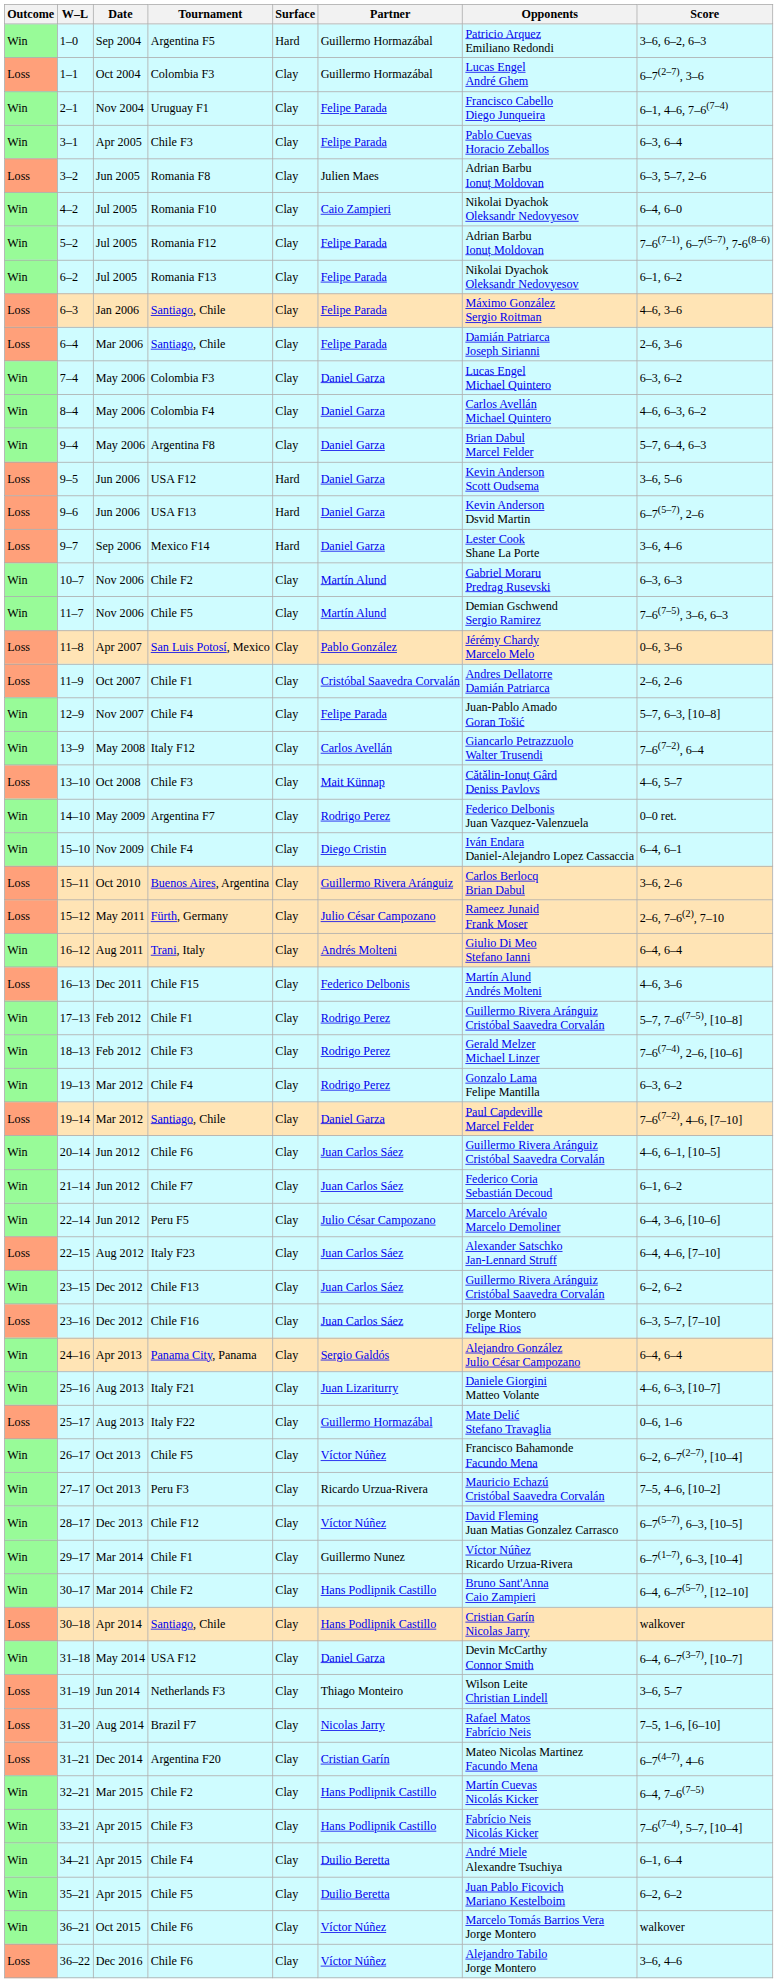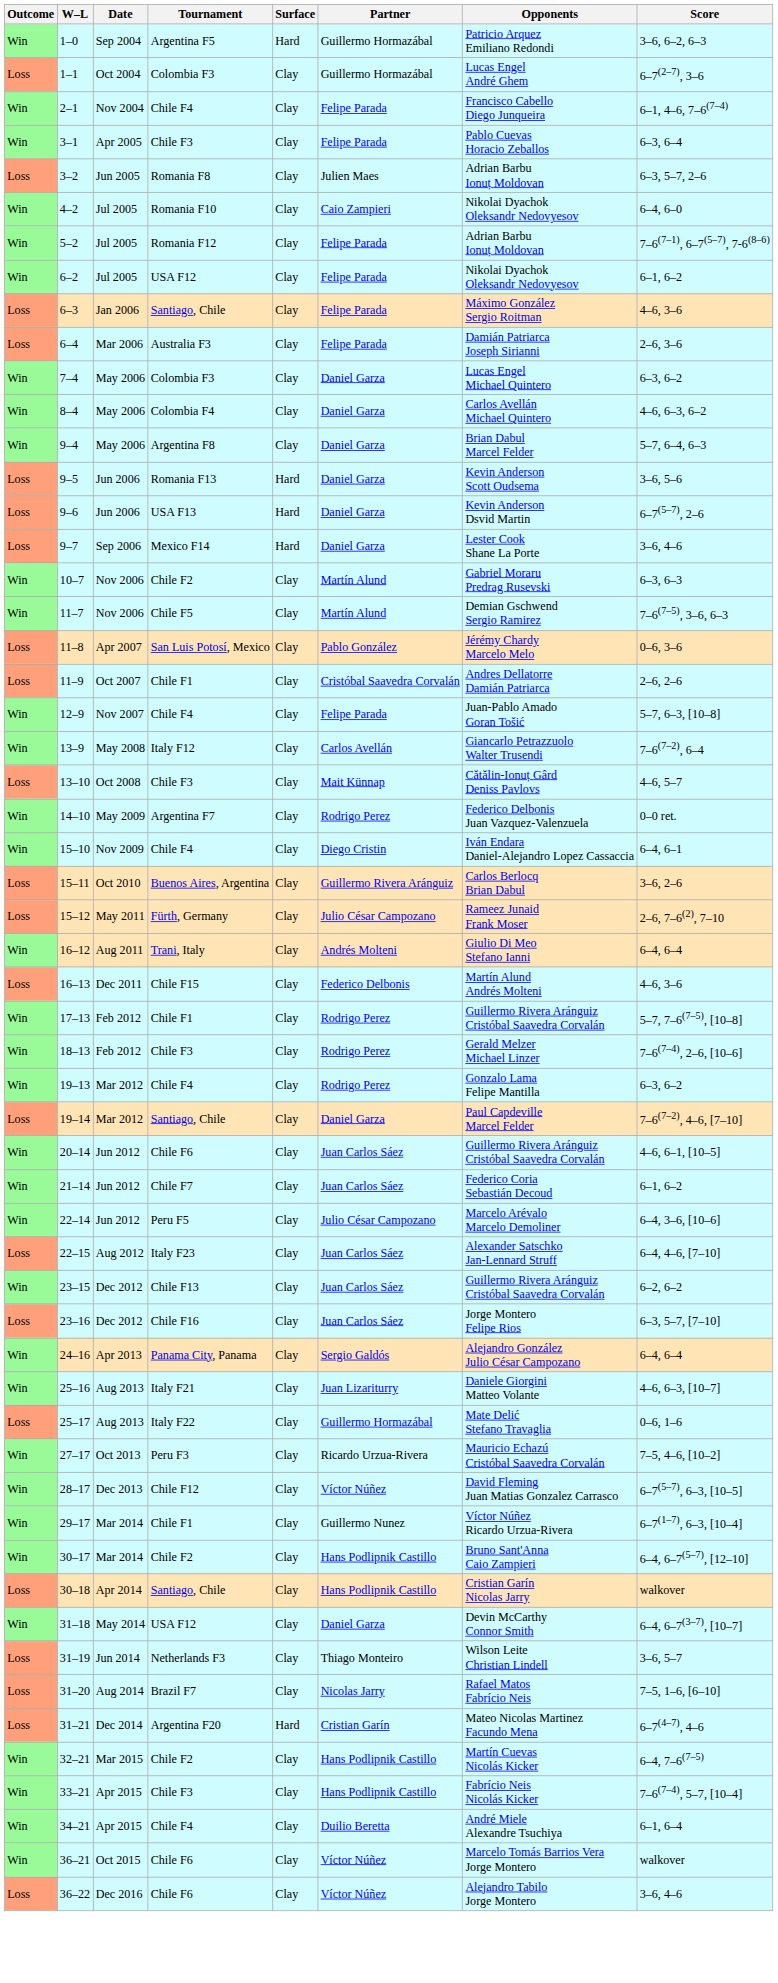 <table class="sortable wikitable" style=font-size:97%>
 <tr>
 <th>Outcome</th>
 <th>W–L</th>
 <th>Date</th>
 <th>Tournament</th>
 <th>Surface</th>
 <th>Partner</th>
 <th>Opponents</th>
 <th>Score</th>
 </tr>
 <tr bgcolor=cffcff>
 <td style="background:#98fb98;">Win</td>
 <td>1–0</td>
 <td>Sep 2004</td>
 <td>Argentina F5</td>
 <td>Hard</td>
 <td> Guillermo Hormazábal</td>
 <td> <a href='#'>Patricio Arquez</a><br> Emiliano Redondi</td>
 <td>3–6, 6–2, 6–3</td>
 </tr>
 <tr bgcolor=cffcff>
 <td style="background:#ffa07a;">Loss</td>
 <td>1–1</td>
 <td>Oct 2004</td>
 <td>Colombia F3</td>
 <td>Clay</td>
 <td> Guillermo Hormazábal</td>
 <td> <a href='#'>Lucas Engel</a><br> <a href='#'>André Ghem</a></td>
 <td>6–7<sup>(2–7)</sup>, 3–6</td>
 </tr>
 <tr bgcolor=cffcff>
 <td style="background:#98fb98;">Win</td>
 <td>2–1</td>
 <td>Nov 2004</td>
-<td>Uruguay F1</td>
+<td>Chile F4</td>
 <td>Clay</td>
 <td> <a href='#'>Felipe Parada</a></td>
 <td> <a href='#'>Francisco Cabello</a><br> <a href='#'>Diego Junqueira</a></td>
 <td>6–1, 4–6, 7–6<sup>(7–4)</sup></td>
 </tr>
 <tr bgcolor=cffcff>
 <td style="background:#98fb98;">Win</td>
 <td>3–1</td>
 <td>Apr 2005</td>
 <td>Chile F3</td>
 <td>Clay</td>
 <td> <a href='#'>Felipe Parada</a></td>
 <td> <a href='#'>Pablo Cuevas</a><br> <a href='#'>Horacio Zeballos</a></td>
 <td>6–3, 6–4</td>
 </tr>
 <tr bgcolor=cffcff>
 <td style="background:#ffa07a;">Loss</td>
 <td>3–2</td>
 <td>Jun 2005</td>
 <td>Romania F8</td>
 <td>Clay</td>
 <td> Julien Maes</td>
 <td> Adrian Barbu<br> <a href='#'>Ionuț Moldovan</a></td>
 <td>6–3, 5–7, 2–6</td>
 </tr>
 <tr bgcolor=cffcff>
 <td style="background:#98fb98;">Win</td>
 <td>4–2</td>
 <td>Jul 2005</td>
 <td>Romania F10</td>
 <td>Clay</td>
 <td> <a href='#'>Caio Zampieri</a></td>
 <td> Nikolai Dyachok<br> <a href='#'>Oleksandr Nedovyesov</a></td>
 <td>6–4, 6–0</td>
 </tr>
 <tr bgcolor=cffcff>
 <td style="background:#98fb98;">Win</td>
 <td>5–2</td>
 <td>Jul 2005</td>
 <td>Romania F12</td>
 <td>Clay</td>
 <td> <a href='#'>Felipe Parada</a></td>
 <td> Adrian Barbu<br> <a href='#'>Ionuț Moldovan</a></td>
 <td>7–6<sup>(7–1)</sup>, 6–7<sup>(5–7)</sup>, 7-6<sup>(8–6)</sup></td>
 </tr>
 <tr bgcolor=cffcff>
 <td style="background:#98fb98;">Win</td>
 <td>6–2</td>
 <td>Jul 2005</td>
-<td>Romania F13</td>
+<td>USA F12</td>
 <td>Clay</td>
 <td> <a href='#'>Felipe Parada</a></td>
 <td> Nikolai Dyachok<br> <a href='#'>Oleksandr Nedovyesov</a></td>
 <td>6–1, 6–2</td>
 </tr>
 <tr bgcolor=moccasin>
 <td style="background:#ffa07a;">Loss</td>
 <td>6–3</td>
 <td>Jan 2006</td>
 <td><a href='#'>Santiago</a>, Chile</td>
 <td>Clay</td>
 <td> <a href='#'>Felipe Parada</a></td>
 <td> <a href='#'>Máximo González</a><br>  <a href='#'>Sergio Roitman</a></td>
 <td>4–6, 3–6</td>
 </tr>
 <tr bgcolor=cffcff>
 <td style="background:#ffa07a;">Loss</td>
 <td>6–4</td>
 <td>Mar 2006</td>
-<td><a href='#'>Santiago</a>, Chile</td>
+<td>Australia F3</td>
 <td>Clay</td>
 <td> <a href='#'>Felipe Parada</a></td>
 <td> <a href='#'>Damián Patriarca</a><br> <a href='#'>Joseph Sirianni</a></td>
 <td>2–6, 3–6</td>
 </tr>
 <tr bgcolor=cffcff>
 <td style="background:#98fb98;">Win</td>
 <td>7–4</td>
 <td>May 2006</td>
 <td>Colombia F3</td>
 <td>Clay</td>
 <td> <a href='#'>Daniel Garza</a></td>
 <td> <a href='#'>Lucas Engel</a><br> <a href='#'>Michael Quintero</a></td>
 <td>6–3, 6–2</td>
 </tr>
 <tr bgcolor=cffcff>
 <td style="background:#98fb98;">Win</td>
 <td>8–4</td>
 <td>May 2006</td>
 <td>Colombia F4</td>
 <td>Clay</td>
 <td> <a href='#'>Daniel Garza</a></td>
 <td> <a href='#'>Carlos Avellán</a><br> <a href='#'>Michael Quintero</a></td>
 <td>4–6, 6–3, 6–2</td>
 </tr>
 <tr bgcolor=cffcff>
 <td style="background:#98fb98;">Win</td>
 <td>9–4</td>
 <td>May 2006</td>
 <td>Argentina F8</td>
 <td>Clay</td>
 <td> <a href='#'>Daniel Garza</a></td>
 <td> <a href='#'>Brian Dabul</a><br> <a href='#'>Marcel Felder</a></td>
 <td>5–7, 6–4, 6–3</td>
 </tr>
 <tr bgcolor=cffcff>
 <td style="background:#ffa07a;">Loss</td>
 <td>9–5</td>
 <td>Jun 2006</td>
-<td>USA F12</td>
+<td>Romania F13</td>
 <td>Hard</td>
 <td> <a href='#'>Daniel Garza</a></td>
 <td> <a href='#'>Kevin Anderson</a><br> <a href='#'>Scott Oudsema</a></td>
 <td>3–6, 5–6</td>
 </tr>
 <tr bgcolor=cffcff>
 <td style="background:#ffa07a;">Loss</td>
 <td>9–6</td>
 <td>Jun 2006</td>
 <td>USA F13</td>
 <td>Hard</td>
 <td> <a href='#'>Daniel Garza</a></td>
 <td> <a href='#'>Kevin Anderson</a><br> Dsvid Martin</td>
 <td>6–7<sup>(5–7)</sup>, 2–6</td>
 </tr>
 <tr bgcolor=cffcff>
 <td style="background:#ffa07a;">Loss</td>
 <td>9–7</td>
 <td>Sep 2006</td>
 <td>Mexico F14</td>
 <td>Hard</td>
 <td> <a href='#'>Daniel Garza</a></td>
 <td> <a href='#'>Lester Cook</a><br> Shane La Porte</td>
 <td>3–6, 4–6</td>
 </tr>
 <tr bgcolor=cffcff>
 <td style="background:#98fb98;">Win</td>
 <td>10–7</td>
 <td>Nov 2006</td>
 <td>Chile F2</td>
 <td>Clay</td>
 <td> <a href='#'>Martín Alund</a></td>
 <td> <a href='#'>Gabriel Moraru</a><br> <a href='#'>Predrag Rusevski</a></td>
 <td>6–3, 6–3</td>
 </tr>
 <tr bgcolor=cffcff>
 <td style="background:#98fb98;">Win</td>
 <td>11–7</td>
 <td>Nov 2006</td>
 <td>Chile F5</td>
 <td>Clay</td>
 <td> <a href='#'>Martín Alund</a></td>
 <td> Demian Gschwend<br> <a href='#'>Sergio Ramirez</a></td>
 <td>7–6<sup>(7–5)</sup>, 3–6, 6–3</td>
 </tr>
 <tr bgcolor=moccasin>
 <td style="background:#ffa07a;">Loss</td>
 <td>11–8</td>
 <td>Apr 2007</td>
 <td><a href='#'>San Luis Potosí</a>, Mexico</td>
 <td>Clay</td>
 <td> <a href='#'>Pablo González</a></td>
 <td> <a href='#'>Jérémy Chardy</a><br>  <a href='#'>Marcelo Melo</a></td>
 <td>0–6, 3–6</td>
 </tr>
 <tr bgcolor=cffcff>
 <td style="background:#ffa07a;">Loss</td>
 <td>11–9</td>
 <td>Oct 2007</td>
 <td>Chile F1</td>
 <td>Clay</td>
 <td> <a href='#'>Cristóbal Saavedra Corvalán</a></td>
 <td> <a href='#'>Andres Dellatorre</a><br>  <a href='#'>Damián Patriarca</a></td>
 <td>2–6, 2–6</td>
 </tr>
 <tr bgcolor=cffcff>
 <td style="background:#98fb98;">Win</td>
 <td>12–9</td>
 <td>Nov 2007</td>
 <td>Chile F4</td>
 <td>Clay</td>
 <td> <a href='#'>Felipe Parada</a></td>
 <td> Juan-Pablo Amado<br> <a href='#'>Goran Tošić</a></td>
 <td>5–7, 6–3, [10–8]</td>
 </tr>
 <tr bgcolor=cffcff>
 <td style="background:#98fb98;">Win</td>
 <td>13–9</td>
 <td>May 2008</td>
 <td>Italy F12</td>
 <td>Clay</td>
 <td> <a href='#'>Carlos Avellán</a></td>
 <td> <a href='#'>Giancarlo Petrazzuolo</a><br> <a href='#'>Walter Trusendi</a></td>
 <td>7–6<sup>(7–2)</sup>, 6–4</td>
 </tr>
 <tr bgcolor=cffcff>
 <td style="background:#ffa07a;">Loss</td>
 <td>13–10</td>
 <td>Oct 2008</td>
 <td>Chile F3</td>
 <td>Clay</td>
 <td> <a href='#'>Mait Künnap</a></td>
 <td> <a href='#'>Cătălin-Ionuț Gârd</a><br>  <a href='#'>Deniss Pavlovs</a></td>
 <td>4–6, 5–7</td>
 </tr>
 <tr bgcolor=cffcff>
 <td style="background:#98fb98;">Win</td>
 <td>14–10</td>
 <td>May 2009</td>
 <td>Argentina F7</td>
 <td>Clay</td>
 <td> <a href='#'>Rodrigo Perez</a></td>
 <td> <a href='#'>Federico Delbonis</a><br> Juan Vazquez-Valenzuela</td>
 <td>0–0 ret.</td>
 </tr>
 <tr bgcolor=cffcff>
 <td style="background:#98fb98;">Win</td>
 <td>15–10</td>
 <td>Nov 2009</td>
 <td>Chile F4</td>
 <td>Clay</td>
 <td> <a href='#'>Diego Cristin</a></td>
 <td> <a href='#'>Iván Endara</a><br> Daniel-Alejandro Lopez Cassaccia</td>
 <td>6–4, 6–1</td>
 </tr>
 <tr bgcolor=moccasin>
 <td style="background:#ffa07a;">Loss</td>
 <td>15–11</td>
 <td>Oct 2010</td>
 <td><a href='#'>Buenos Aires</a>, Argentina</td>
 <td>Clay</td>
 <td> <a href='#'>Guillermo Rivera Aránguiz</a></td>
 <td> <a href='#'>Carlos Berlocq</a><br>  <a href='#'>Brian Dabul</a></td>
 <td>3–6, 2–6</td>
 </tr>
 <tr bgcolor=moccasin>
 <td style="background:#ffa07a;">Loss</td>
 <td>15–12</td>
 <td>May 2011</td>
 <td><a href='#'>Fürth</a>, Germany</td>
 <td>Clay</td>
 <td> <a href='#'>Julio César Campozano</a></td>
 <td> <a href='#'>Rameez Junaid</a><br>  <a href='#'>Frank Moser</a></td>
 <td>2–6, 7–6<sup>(2)</sup>, 7–10</td>
 </tr>
 <tr bgcolor=moccasin>
 <td style="background:#98fb98;">Win</td>
 <td>16–12</td>
 <td>Aug 2011</td>
 <td><a href='#'>Trani</a>, Italy</td>
 <td>Clay</td>
 <td> <a href='#'>Andrés Molteni</a></td>
 <td> <a href='#'>Giulio Di Meo</a><br>  <a href='#'>Stefano Ianni</a></td>
 <td>6–4, 6–4</td>
 </tr>
 <tr bgcolor=cffcff>
 <td style="background:#ffa07a;">Loss</td>
 <td>16–13</td>
 <td>Dec 2011</td>
 <td>Chile F15</td>
 <td>Clay</td>
 <td> <a href='#'>Federico Delbonis</a></td>
 <td> <a href='#'>Martín Alund</a><br>  <a href='#'>Andrés Molteni</a></td>
 <td>4–6, 3–6</td>
 </tr>
 <tr bgcolor=cffcff>
 <td style="background:#98fb98;">Win</td>
 <td>17–13</td>
 <td>Feb 2012</td>
 <td>Chile F1</td>
 <td>Clay</td>
 <td> <a href='#'>Rodrigo Perez</a></td>
 <td> <a href='#'>Guillermo Rivera Aránguiz</a><br>  <a href='#'>Cristóbal Saavedra Corvalán</a></td>
 <td>5–7, 7–6<sup>(7–5)</sup>, [10–8]</td>
 </tr>
 <tr bgcolor=cffcff>
 <td style="background:#98fb98;">Win</td>
 <td>18–13</td>
 <td>Feb 2012</td>
 <td>Chile F3</td>
 <td>Clay</td>
 <td> <a href='#'>Rodrigo Perez</a></td>
 <td> <a href='#'>Gerald Melzer</a><br>  <a href='#'>Michael Linzer</a></td>
 <td>7–6<sup>(7–4)</sup>, 2–6, [10–6]</td>
 </tr>
 <tr bgcolor=cffcff>
 <td style="background:#98fb98;">Win</td>
 <td>19–13</td>
 <td>Mar 2012</td>
 <td>Chile F4</td>
 <td>Clay</td>
 <td> <a href='#'>Rodrigo Perez</a></td>
 <td> <a href='#'>Gonzalo Lama</a><br>  Felipe Mantilla</td>
 <td>6–3, 6–2</td>
 </tr>
 <tr bgcolor=moccasin>
 <td style="background:#ffa07a;">Loss</td>
 <td>19–14</td>
 <td>Mar 2012</td>
 <td><a href='#'>Santiago</a>, Chile</td>
 <td>Clay</td>
 <td> <a href='#'>Daniel Garza</a></td>
 <td> <a href='#'>Paul Capdeville</a><br>  <a href='#'>Marcel Felder</a></td>
 <td>7–6<sup>(7–2)</sup>, 4–6, [7–10]</td>
 </tr>
 <tr bgcolor=cffcff>
 <td style="background:#98fb98;">Win</td>
 <td>20–14</td>
 <td>Jun 2012</td>
 <td>Chile F6</td>
 <td>Clay</td>
 <td> <a href='#'>Juan Carlos Sáez</a></td>
 <td> <a href='#'>Guillermo Rivera Aránguiz</a><br>  <a href='#'>Cristóbal Saavedra Corvalán</a></td>
 <td>4–6, 6–1, [10–5]</td>
 </tr>
 <tr bgcolor=cffcff>
 <td style="background:#98fb98;">Win</td>
 <td>21–14</td>
 <td>Jun 2012</td>
 <td>Chile F7</td>
 <td>Clay</td>
 <td> <a href='#'>Juan Carlos Sáez</a></td>
 <td> <a href='#'>Federico Coria</a><br>  <a href='#'>Sebastián Decoud</a></td>
 <td>6–1, 6–2</td>
 </tr>
 <tr bgcolor=cffcff>
 <td style="background:#98fb98;">Win</td>
 <td>22–14</td>
 <td>Jun 2012</td>
 <td>Peru F5</td>
 <td>Clay</td>
 <td> <a href='#'>Julio César Campozano</a></td>
 <td> <a href='#'>Marcelo Arévalo</a><br>  <a href='#'>Marcelo Demoliner</a></td>
 <td>6–4, 3–6, [10–6]</td>
 </tr>
 <tr bgcolor=cffcff>
 <td style="background:#ffa07a;">Loss</td>
 <td>22–15</td>
 <td>Aug 2012</td>
 <td>Italy F23</td>
 <td>Clay</td>
 <td> <a href='#'>Juan Carlos Sáez</a></td>
 <td> <a href='#'>Alexander Satschko</a><br>  <a href='#'>Jan-Lennard Struff</a></td>
 <td>6–4, 4–6, [7–10]</td>
 </tr>
 <tr bgcolor=cffcff>
 <td style="background:#98fb98;">Win</td>
 <td>23–15</td>
 <td>Dec 2012</td>
 <td>Chile F13</td>
 <td>Clay</td>
 <td> <a href='#'>Juan Carlos Sáez</a></td>
 <td> <a href='#'>Guillermo Rivera Aránguiz</a><br>  <a href='#'>Cristóbal Saavedra Corvalán</a></td>
 <td>6–2, 6–2</td>
 </tr>
 <tr bgcolor=cffcff>
 <td style="background:#ffa07a;">Loss</td>
 <td>23–16</td>
 <td>Dec 2012</td>
 <td>Chile F16</td>
 <td>Clay</td>
 <td> <a href='#'>Juan Carlos Sáez</a></td>
 <td> Jorge Montero<br>  <a href='#'>Felipe Rios</a></td>
 <td>6–3, 5–7, [7–10]</td>
 </tr>
 <tr bgcolor=moccasin>
 <td style="background:#98fb98;">Win</td>
 <td>24–16</td>
 <td>Apr 2013</td>
 <td><a href='#'>Panama City</a>, Panama</td>
 <td>Clay</td>
 <td> <a href='#'>Sergio Galdós</a></td>
 <td> <a href='#'>Alejandro González</a><br>  <a href='#'>Julio César Campozano</a></td>
 <td>6–4, 6–4</td>
 </tr>
 <tr bgcolor=cffcff>
 <td style="background:#98fb98;">Win</td>
 <td>25–16</td>
 <td>Aug 2013</td>
 <td>Italy F21</td>
 <td>Clay</td>
 <td> <a href='#'>Juan Lizariturry</a></td>
 <td> <a href='#'>Daniele Giorgini</a><br>  Matteo Volante</td>
 <td>4–6, 6–3, [10–7]</td>
 </tr>
 <tr bgcolor=cffcff>
 <td style="background:#ffa07a;">Loss</td>
 <td>25–17</td>
 <td>Aug 2013</td>
 <td>Italy F22</td>
 <td>Clay</td>
 <td> <a href='#'>Guillermo Hormazábal</a></td>
 <td> <a href='#'>Mate Delić</a><br>  <a href='#'>Stefano Travaglia</a></td>
 <td>0–6, 1–6</td>
 </tr>
 <tr bgcolor=cffcff>
 <td style="background:#98fb98;">Win</td>
-<td>26–17</td>
-<td>Oct 2013</td>
-<td>Chile F5</td>
-<td>Clay</td>
-<td> <a href='#'>Víctor Núñez</a></td>
-<td> Francisco Bahamonde<br>  <a href='#'>Facundo Mena</a></td>
-<td>6–2, 6–7<sup>(2–7)</sup>, [10–4]</td>
-</tr>
-<tr bgcolor=cffcff>
-<td style="background:#98fb98;">Win</td>
 <td>27–17</td>
 <td>Oct 2013</td>
 <td>Peru F3</td>
 <td>Clay</td>
 <td> Ricardo Urzua-Rivera</td>
 <td> <a href='#'>Mauricio Echazú</a><br>  <a href='#'>Cristóbal Saavedra Corvalán</a></td>
 <td>7–5, 4–6, [10–2]</td>
 </tr>
 <tr bgcolor=cffcff>
 <td style="background:#98fb98;">Win</td>
 <td>28–17</td>
 <td>Dec 2013</td>
 <td>Chile F12</td>
 <td>Clay</td>
 <td> <a href='#'>Víctor Núñez</a></td>
 <td> <a href='#'>David Fleming</a><br>  Juan Matias Gonzalez Carrasco</td>
 <td>6–7<sup>(5–7)</sup>, 6–3, [10–5]</td>
 </tr>
 <tr bgcolor=cffcff>
 <td style="background:#98fb98;">Win</td>
 <td>29–17</td>
 <td>Mar 2014</td>
 <td>Chile F1</td>
 <td>Clay</td>
 <td> Guillermo Nunez</td>
 <td> <a href='#'>Víctor Núñez</a><br>  Ricardo Urzua-Rivera</td>
 <td>6–7<sup>(1–7)</sup>, 6–3, [10–4]</td>
 </tr>
 <tr bgcolor=cffcff>
 <td style="background:#98fb98;">Win</td>
 <td>30–17</td>
 <td>Mar 2014</td>
 <td>Chile F2</td>
 <td>Clay</td>
 <td> <a href='#'>Hans Podlipnik Castillo</a></td>
 <td> <a href='#'>Bruno Sant'Anna</a><br>  <a href='#'>Caio Zampieri</a></td>
 <td>6–4, 6–7<sup>(5–7)</sup>, [12–10]</td>
 </tr>
 <tr bgcolor=moccasin>
 <td style="background:#ffa07a;">Loss</td>
 <td>30–18</td>
 <td>Apr 2014</td>
 <td><a href='#'>Santiago</a>, Chile</td>
 <td>Clay</td>
 <td> <a href='#'>Hans Podlipnik Castillo</a></td>
 <td> <a href='#'>Cristian Garín</a><br>  <a href='#'>Nicolas Jarry</a></td>
 <td>walkover</td>
 </tr>
 <tr bgcolor=cffcff>
 <td style="background:#98fb98;">Win</td>
 <td>31–18</td>
 <td>May 2014</td>
 <td>USA F12</td>
 <td>Clay</td>
 <td> <a href='#'>Daniel Garza</a></td>
 <td> Devin McCarthy<br>  <a href='#'>Connor Smith</a></td>
 <td>6–4, 6–7<sup>(3–7)</sup>, [10–7]</td>
 </tr>
 <tr bgcolor=cffcff>
 <td style="background:#ffa07a;">Loss</td>
 <td>31–19</td>
 <td>Jun 2014</td>
 <td>Netherlands F3</td>
 <td>Clay</td>
 <td> Thiago Monteiro</td>
 <td> Wilson Leite<br>  <a href='#'>Christian Lindell</a></td>
 <td>3–6, 5–7</td>
 </tr>
 <tr bgcolor=cffcff>
 <td style="background:#ffa07a;">Loss</td>
 <td>31–20</td>
 <td>Aug 2014</td>
 <td>Brazil F7</td>
 <td>Clay</td>
 <td> <a href='#'>Nicolas Jarry</a></td>
 <td> <a href='#'>Rafael Matos</a><br>  <a href='#'>Fabrício Neis</a></td>
 <td>7–5, 1–6, [6–10]</td>
 </tr>
 <tr bgcolor=cffcff>
 <td style="background:#ffa07a;">Loss</td>
 <td>31–21</td>
 <td>Dec 2014</td>
 <td>Argentina F20</td>
-<td>Clay</td>
+<td>Hard</td>
 <td> <a href='#'>Cristian Garín</a></td>
 <td> Mateo Nicolas Martinez<br>  <a href='#'>Facundo Mena</a></td>
 <td>6–7<sup>(4–7)</sup>, 4–6</td>
 </tr>
 <tr bgcolor=cffcff>
 <td style="background:#98fb98;">Win</td>
 <td>32–21</td>
 <td>Mar 2015</td>
 <td>Chile F2</td>
 <td>Clay</td>
 <td> <a href='#'>Hans Podlipnik Castillo</a></td>
 <td> <a href='#'>Martín Cuevas</a><br>  <a href='#'>Nicolás Kicker</a></td>
 <td>6–4, 7–6<sup>(7–5)</sup></td>
 </tr>
 <tr bgcolor=cffcff>
 <td style="background:#98fb98;">Win</td>
 <td>33–21</td>
 <td>Apr 2015</td>
 <td>Chile F3</td>
 <td>Clay</td>
 <td> <a href='#'>Hans Podlipnik Castillo</a></td>
 <td> <a href='#'>Fabrício Neis</a><br>  <a href='#'>Nicolás Kicker</a></td>
 <td>7–6<sup>(7–4)</sup>, 5–7, [10–4]</td>
 </tr>
 <tr bgcolor=cffcff>
 <td style="background:#98fb98;">Win</td>
 <td>34–21</td>
 <td>Apr 2015</td>
 <td>Chile F4</td>
 <td>Clay</td>
 <td> <a href='#'>Duilio Beretta</a></td>
 <td> <a href='#'>André Miele</a><br>  Alexandre Tsuchiya</td>
 <td>6–1, 6–4</td>
 </tr>
 <tr bgcolor=cffcff>
 <td style="background:#98fb98;">Win</td>
-<td>35–21</td>
-<td>Apr 2015</td>
-<td>Chile F5</td>
-<td>Clay</td>
-<td> <a href='#'>Duilio Beretta</a></td>
-<td> <a href='#'>Juan Pablo Ficovich</a><br>  <a href='#'>Mariano Kestelboim</a></td>
-<td>6–2, 6–2</td>
-</tr>
-<tr bgcolor=cffcff>
-<td style="background:#98fb98;">Win</td>
 <td>36–21</td>
 <td>Oct 2015</td>
 <td>Chile F6</td>
 <td>Clay</td>
 <td> <a href='#'>Víctor Núñez</a></td>
 <td> <a href='#'>Marcelo Tomás Barrios Vera</a><br>  Jorge Montero</td>
 <td>walkover</td>
 </tr>
 <tr bgcolor=cffcff>
 <td style="background:#ffa07a;">Loss</td>
 <td>36–22</td>
 <td>Dec 2016</td>
 <td>Chile F6</td>
 <td>Clay</td>
 <td> <a href='#'>Víctor Núñez</a></td>
 <td> <a href='#'>Alejandro Tabilo</a><br>  Jorge Montero</td>
 <td>3–6, 4–6</td>
 </tr>
 </table>
